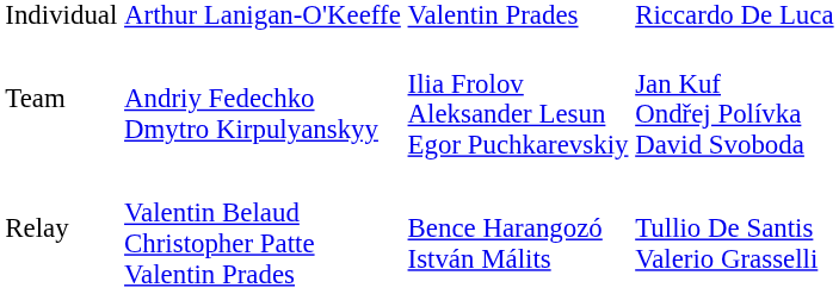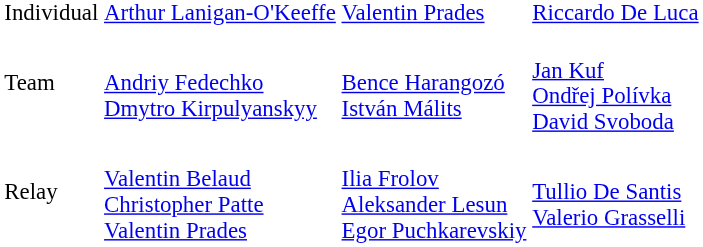 <table>
 <tr>
 <td>Individual</td>
 <td> <a href='#'>Arthur Lanigan-O'Keeffe</a></td>
 <td> <a href='#'>Valentin Prades</a></td>
 <td> <a href='#'>Riccardo De Luca</a></td>
 </tr>
 <tr>
 <td>Team</td>
 <td><br><a href='#'>Andriy Fedechko</a><br><a href='#'>Dmytro Kirpulyanskyy</a></td>
-<td><br><a href='#'>Ilia Frolov</a><br><a href='#'>Aleksander Lesun</a><br><a href='#'>Egor Puchkarevskiy</a></td>
+<td><br><a href='#'>Bence Harangozó</a><br><a href='#'>István Málits</a></td>
 <td><br><a href='#'>Jan Kuf</a><br><a href='#'>Ondřej Polívka</a><br><a href='#'>David Svoboda</a></td>
 </tr>
 <tr>
 <td>Relay</td>
 <td><br><a href='#'>Valentin Belaud</a><br><a href='#'>Christopher Patte</a><br><a href='#'>Valentin Prades</a></td>
-<td><br><a href='#'>Bence Harangozó</a><br><a href='#'>István Málits</a></td>
+<td><br><a href='#'>Ilia Frolov</a><br><a href='#'>Aleksander Lesun</a><br><a href='#'>Egor Puchkarevskiy</a></td>
 <td><br><a href='#'>Tullio De Santis</a><br><a href='#'>Valerio Grasselli</a></td>
 </tr>
 </table>
